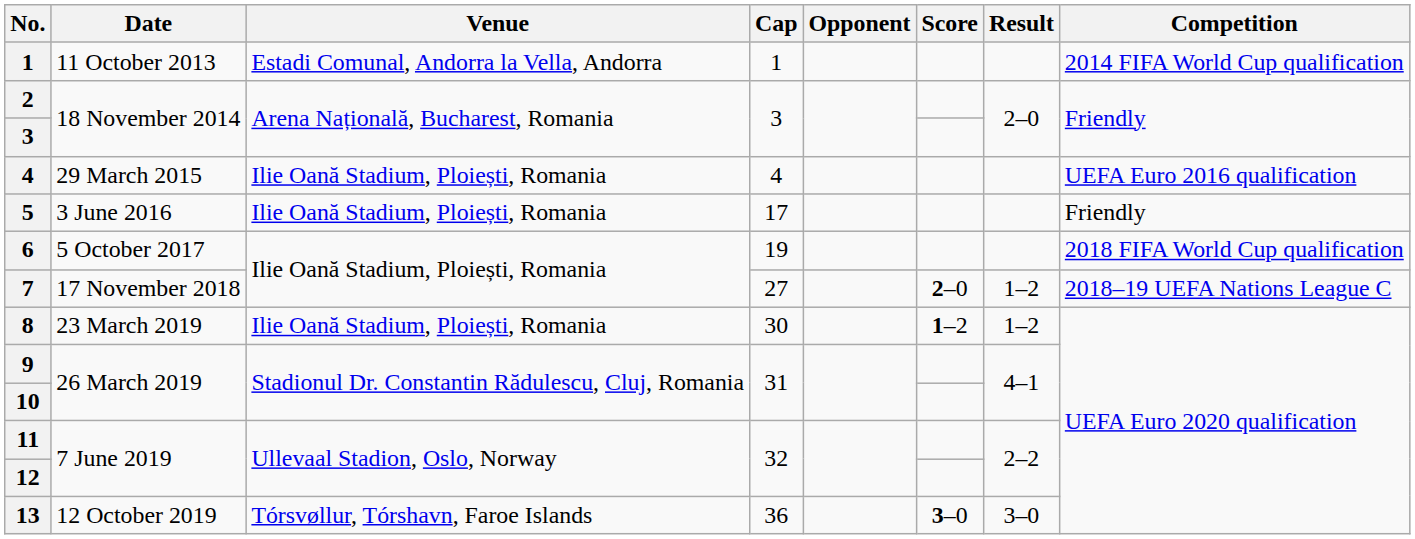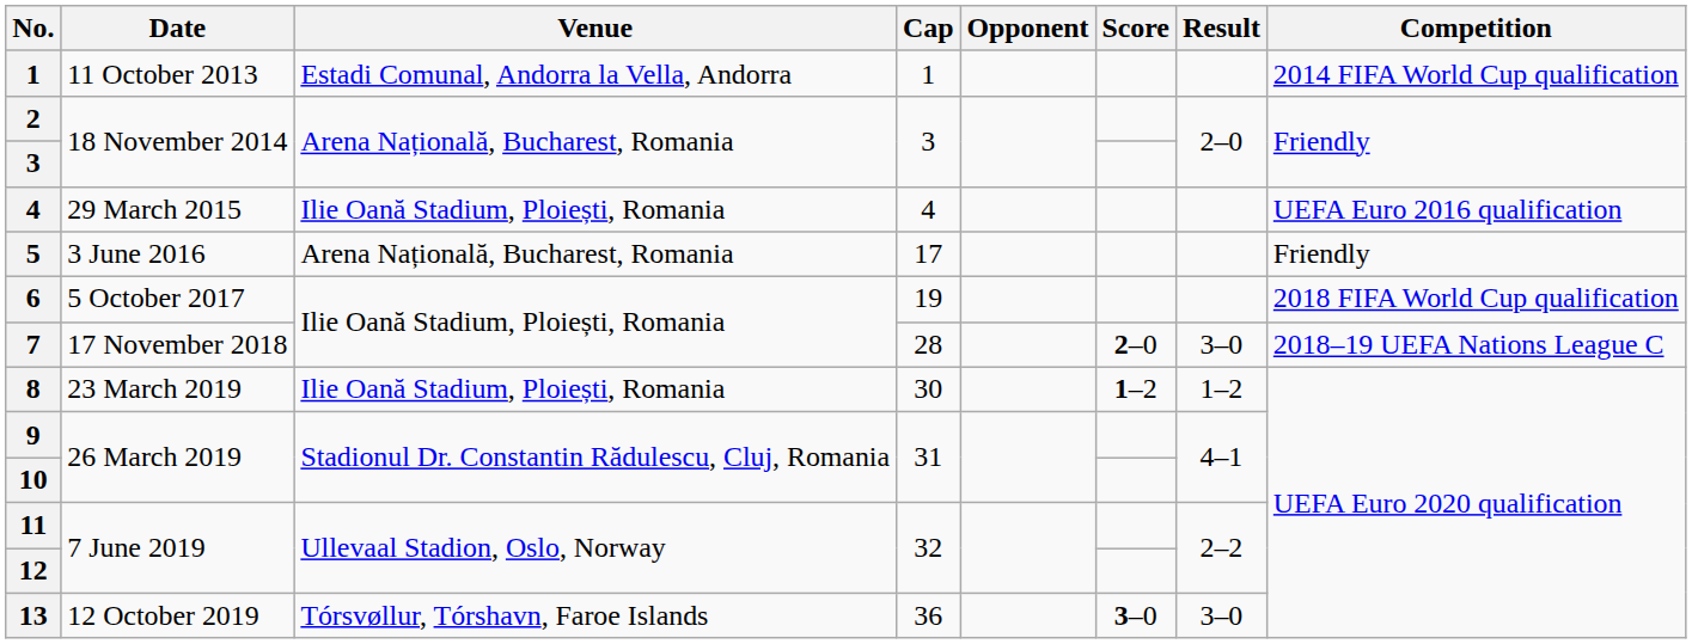 <table class="wikitable sortable plainrowheaders">
 <tr>
 <th scope=col>No.</th>
 <th scope=col data-sort-type=date>Date</th>
 <th scope=col>Venue</th>
 <th scope=col>Cap</th>
 <th scope=col>Opponent</th>
 <th scope=col>Score</th>
 <th scope=col>Result</th>
 <th scope=col>Competition</th>
 </tr>
 <tr>
 <th scope=row>1</th>
 <td>11 October 2013</td>
 <td><a href='#'>Estadi Comunal</a>, <a href='#'>Andorra la Vella</a>, Andorra</td>
 <td align=center>1</td>
 <td></td>
 <td></td>
 <td></td>
 <td><a href='#'>2014 FIFA World Cup qualification</a></td>
 </tr>
 <tr>
 <th scope=row>2</th>
 <td rowspan="2">18 November 2014</td>
 <td rowspan="2"><a href='#'>Arena Națională</a>, <a href='#'>Bucharest</a>, Romania</td>
 <td rowspan="2" align=center>3</td>
 <td rowspan="2"></td>
 <td></td>
 <td rowspan="2" style="text-align:center;">2–0</td>
 <td rowspan="2"><a href='#'>Friendly</a></td>
 </tr>
 <tr>
 <th scope=row>3</th>
 <td></td>
 </tr>
 <tr>
 <th scope=row>4</th>
 <td>29 March 2015</td>
 <td><a href='#'>Ilie Oană Stadium</a>, <a href='#'>Ploiești</a>, Romania</td>
 <td align=center>4</td>
 <td></td>
 <td></td>
 <td></td>
 <td><a href='#'>UEFA Euro 2016 qualification</a></td>
 </tr>
 <tr>
 <th scope=row>5</th>
 <td>3 June 2016</td>
-<td><a href='#'>Ilie Oană Stadium</a>, <a href='#'>Ploiești</a>, Romania</td>
+<td>Arena Națională, Bucharest, Romania</td>
 <td align=center>17</td>
 <td></td>
 <td></td>
 <td></td>
 <td>Friendly</td>
 </tr>
 <tr>
 <th scope=row>6</th>
 <td>5 October 2017</td>
 <td rowspan=2>Ilie Oană Stadium, Ploiești, Romania</td>
 <td align="center">19</td>
 <td></td>
 <td></td>
 <td></td>
 <td><a href='#'>2018 FIFA World Cup qualification</a></td>
 </tr>
 <tr>
 <th scope=row>7</th>
 <td>17 November 2018</td>
-<td align="center">27</td>
+<td align="center">28</td>
 <td></td>
 <td align=center><strong>2</strong>–0</td>
-<td align=center>1–2</td>
+<td align=center>3–0</td>
 <td><a href='#'>2018–19 UEFA Nations League C</a></td>
 </tr>
 <tr>
 <th scope=row>8</th>
 <td>23 March 2019</td>
 <td><a href='#'>Ilie Oană Stadium</a>, <a href='#'>Ploiești</a>, Romania</td>
 <td align="center">30</td>
 <td></td>
 <td align=center><strong>1</strong>–2</td>
 <td align=center>1–2</td>
 <td rowspan="6"><a href='#'>UEFA Euro 2020 qualification</a></td>
 </tr>
 <tr>
 <th scope=row>9</th>
 <td rowspan="2">26 March 2019</td>
 <td rowspan="2"><a href='#'>Stadionul Dr. Constantin Rădulescu</a>, <a href='#'>Cluj</a>, Romania</td>
 <td rowspan="2" align=center>31</td>
 <td rowspan="2"></td>
 <td></td>
 <td rowspan="2" style="text-align:center;">4–1</td>
 </tr>
 <tr>
 <th scope=row>10</th>
 <td></td>
 </tr>
 <tr>
 <th scope=row>11</th>
 <td rowspan="2">7 June 2019</td>
 <td rowspan="2"><a href='#'>Ullevaal Stadion</a>, <a href='#'>Oslo</a>, Norway</td>
 <td rowspan="2" align=center>32</td>
 <td rowspan="2"></td>
 <td></td>
 <td rowspan="2" style="text-align:center;">2–2</td>
 </tr>
 <tr>
 <th scope=row>12</th>
 <td></td>
 </tr>
 <tr>
 <th scope=row>13</th>
 <td>12 October 2019</td>
 <td><a href='#'>Tórsvøllur</a>, <a href='#'>Tórshavn</a>, Faroe Islands</td>
 <td align="center">36</td>
 <td></td>
 <td align=center><strong>3</strong>–0</td>
 <td align=center>3–0</td>
 </tr>
 </table>
